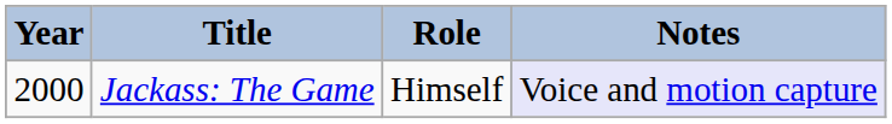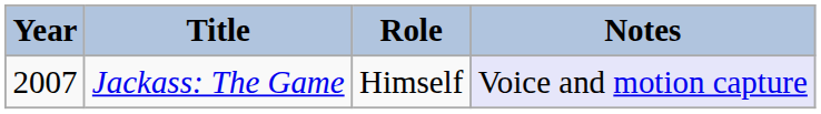 <table class="wikitable">
 <tr align="center">
 <th style="background:#B0C4DE;">Year</th>
 <th style="background:#B0C4DE;">Title</th>
 <th style="background:#B0C4DE;">Role</th>
 <th style="background:#B0C4DE;">Notes</th>
 </tr>
 <tr>
-<td>2000</td>
+<td>2007</td>
 <td><em><a href='#'>Jackass: The Game</a></em></td>
 <td>Himself</td>
 <td style="background: lavender;">Voice and <a href='#'>motion capture</a></td>
 </tr>
 </table>
